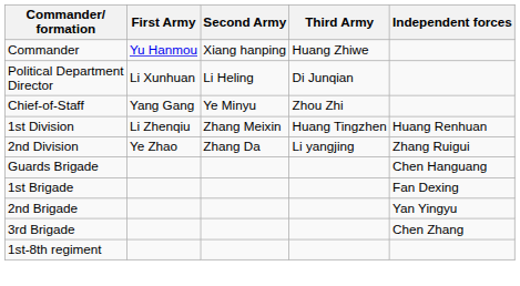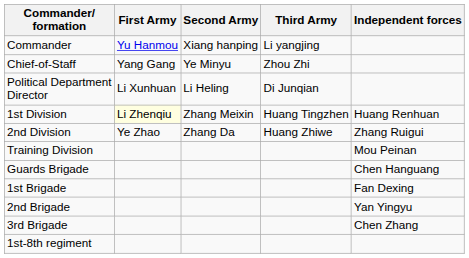 <table class="wikitable">
 <tr>
 <th>Commander/<br>formation</th>
 <th>First Army</th>
 <th>Second Army</th>
 <th>Third Army</th>
 <th>Independent forces</th>
 </tr>
 <tr>
 <td>Commander</td>
 <td><a href='#'>Yu Hanmou</a></td>
 <td>Xiang hanping</td>
-<td>Huang Zhiwe</td>
+<td>Li yangjing</td>
+<td></td>
+</tr>
+<tr>
+<td>Chief-of-Staff</td>
+<td>Yang Gang</td>
+<td>Ye Minyu</td>
+<td>Zhou Zhi</td>
 <td></td>
 </tr>
 <tr>
 <td>Political Department<br>Director</td>
 <td>Li Xunhuan</td>
 <td>Li Heling</td>
 <td>Di Junqian</td>
 <td></td>
 </tr>
 <tr>
-<td>Chief-of-Staff</td>
-<td>Yang Gang</td>
-<td>Ye Minyu</td>
-<td>Zhou Zhi</td>
-<td></td>
-</tr>
-<tr>
 <td>1st Division</td>
-<td>Li Zhenqiu</td>
+<td style="background: lightyellow;">Li Zhenqiu</td>
 <td>Zhang Meixin</td>
 <td>Huang Tingzhen</td>
 <td>Huang Renhuan</td>
 </tr>
 <tr>
 <td>2nd Division</td>
 <td>Ye Zhao</td>
 <td>Zhang Da</td>
-<td>Li yangjing</td>
+<td>Huang Zhiwe</td>
 <td>Zhang Ruigui</td>
+</tr>
+<tr>
+<td>Training Division</td>
+<td></td>
+<td></td>
+<td></td>
+<td>Mou Peinan</td>
 </tr>
 <tr>
 <td>Guards Brigade</td>
 <td></td>
 <td></td>
 <td></td>
 <td>Chen Hanguang</td>
 </tr>
 <tr>
 <td>1st Brigade</td>
 <td></td>
 <td></td>
 <td></td>
 <td>Fan Dexing</td>
 </tr>
 <tr>
 <td>2nd Brigade</td>
 <td></td>
 <td></td>
 <td></td>
 <td>Yan Yingyu</td>
 </tr>
 <tr>
 <td>3rd Brigade</td>
 <td></td>
 <td></td>
 <td></td>
 <td>Chen Zhang</td>
 </tr>
 <tr>
 <td>1st-8th regiment</td>
 <td></td>
 <td></td>
 <td></td>
 <td></td>
 </tr>
 </table>
